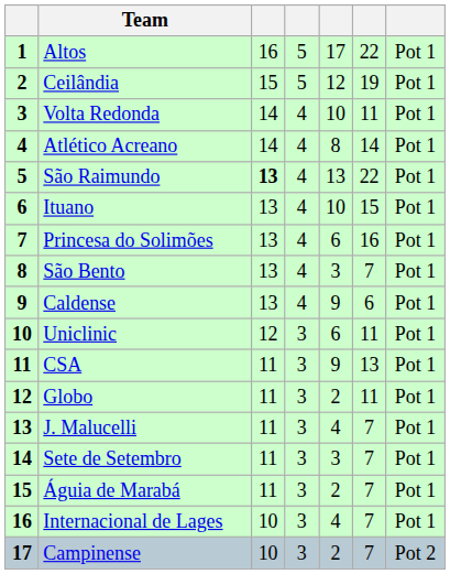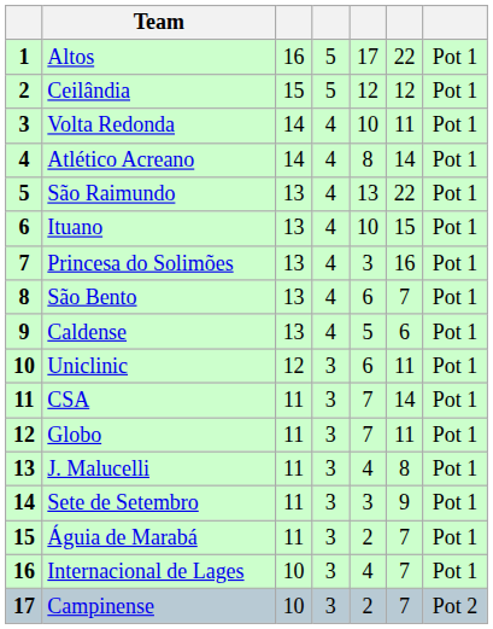 <table class="wikitable" style="text-align: center;">
 <tr>
 <th width=20></th>
 <th width=165>Team</th>
 <th width=20></th>
 <th width=20></th>
 <th width=20></th>
 <th width=20></th>
 <th width=40></th>
 </tr>
 <tr bgcolor=#ccffcc>
 <td><strong>1</strong></td>
 <td align=left><a href='#'>Altos</a></td>
 <td>16</td>
 <td>5</td>
 <td>17</td>
 <td>22</td>
 <td>Pot 1</td>
 </tr>
 <tr bgcolor=#ccffcc>
 <td><strong>2</strong></td>
 <td align=left><a href='#'>Ceilândia</a></td>
 <td>15</td>
 <td>5</td>
 <td>12</td>
-<td>19</td>
+<td>12</td>
 <td>Pot 1</td>
 </tr>
 <tr bgcolor=#ccffcc>
 <td><strong>3</strong></td>
 <td align=left><a href='#'>Volta Redonda</a></td>
 <td>14</td>
 <td>4</td>
 <td>10</td>
 <td>11</td>
 <td>Pot 1</td>
 </tr>
 <tr bgcolor=#ccffcc>
 <td><strong>4</strong></td>
 <td align=left><a href='#'>Atlético Acreano</a></td>
 <td>14</td>
 <td>4</td>
 <td>8</td>
 <td>14</td>
 <td>Pot 1</td>
 </tr>
 <tr bgcolor=#ccffcc>
 <td><strong>5</strong></td>
 <td align=left><a href='#'>São Raimundo</a></td>
-<td><strong>13</strong></td>
+<td>13</td>
 <td>4</td>
 <td>13</td>
 <td>22</td>
 <td>Pot 1</td>
 </tr>
 <tr bgcolor=#ccffcc>
 <td><strong>6</strong></td>
 <td align=left><a href='#'>Ituano</a></td>
 <td>13</td>
 <td>4</td>
 <td>10</td>
 <td>15</td>
 <td>Pot 1</td>
 </tr>
 <tr bgcolor=#ccffcc>
 <td><strong>7</strong></td>
 <td align=left><a href='#'>Princesa do Solimões</a></td>
 <td>13</td>
 <td>4</td>
-<td>6</td>
+<td>3</td>
 <td>16</td>
 <td>Pot 1</td>
 </tr>
 <tr bgcolor=#ccffcc>
 <td><strong>8</strong></td>
 <td align=left><a href='#'>São Bento</a></td>
 <td>13</td>
 <td>4</td>
-<td>3</td>
+<td>6</td>
 <td>7</td>
 <td>Pot 1</td>
 </tr>
 <tr bgcolor=#ccffcc>
 <td><strong>9</strong></td>
 <td align=left><a href='#'>Caldense</a></td>
 <td>13</td>
 <td>4</td>
-<td>9</td>
+<td>5</td>
 <td>6</td>
 <td>Pot 1</td>
 </tr>
 <tr bgcolor=#ccffcc>
 <td><strong>10</strong></td>
 <td align=left><a href='#'>Uniclinic</a></td>
 <td>12</td>
 <td>3</td>
 <td>6</td>
 <td>11</td>
 <td>Pot 1</td>
 </tr>
 <tr bgcolor=#ccffcc>
 <td><strong>11</strong></td>
 <td align=left><a href='#'>CSA</a></td>
 <td>11</td>
 <td>3</td>
-<td>9</td>
-<td>13</td>
+<td>7</td>
+<td>14</td>
 <td>Pot 1</td>
 </tr>
 <tr bgcolor=#ccffcc>
 <td><strong>12</strong></td>
 <td align=left><a href='#'>Globo</a></td>
 <td>11</td>
 <td>3</td>
-<td>2</td>
+<td>7</td>
 <td>11</td>
 <td>Pot 1</td>
 </tr>
 <tr bgcolor=#ccffcc>
 <td><strong>13</strong></td>
 <td align=left><a href='#'>J. Malucelli</a></td>
 <td>11</td>
 <td>3</td>
 <td>4</td>
-<td>7</td>
+<td>8</td>
 <td>Pot 1</td>
 </tr>
 <tr bgcolor=#ccffcc>
 <td><strong>14</strong></td>
 <td align=left><a href='#'>Sete de Setembro</a></td>
 <td>11</td>
 <td>3</td>
 <td>3</td>
-<td>7</td>
+<td>9</td>
 <td>Pot 1</td>
 </tr>
 <tr bgcolor=#ccffcc>
 <td><strong>15</strong></td>
 <td align=left><a href='#'>Águia de Marabá</a></td>
 <td>11</td>
 <td>3</td>
 <td>2</td>
 <td>7</td>
 <td>Pot 1</td>
 </tr>
 <tr bgcolor=#ccffcc>
 <td><strong>16</strong></td>
 <td align=left><a href='#'>Internacional de Lages</a></td>
 <td>10</td>
 <td>3</td>
 <td>4</td>
 <td>7</td>
 <td>Pot 1</td>
 </tr>
 <tr bgcolor="#B8CAD4">
 <td><strong>17</strong></td>
 <td align=left><a href='#'>Campinense</a></td>
 <td>10</td>
 <td>3</td>
 <td>2</td>
 <td>7</td>
 <td>Pot 2</td>
 </tr>
 </table>
